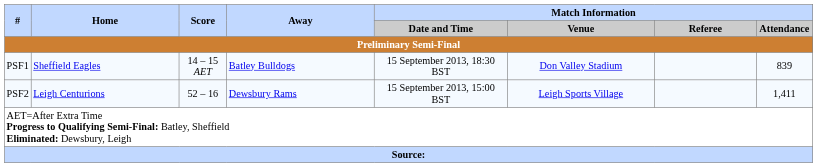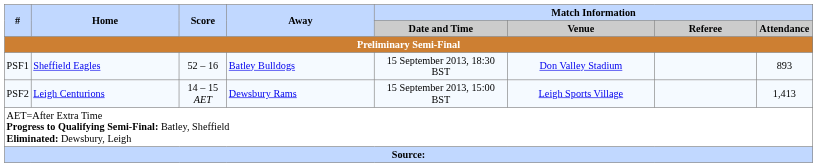 <table border=1 style="border-collapse:collapse; text-align:center;" cellpadding=3 cellspacing=0 width=100%>
 <tr bgcolor=#C1D8FF>
 <th rowspan=2>#</th>
 <th rowspan=2 width=19%>Home</th>
 <th rowspan=2 width=6%>Score</th>
 <th rowspan=2 width=19%>Away</th>
 <th colspan=6>Match Information</th>
 </tr>
 <tr bgcolor=#CCCCCC>
 <th width=17%>Date and Time</th>
 <th width=19%>Venue</th>
 <th width=13%>Referee</th>
 <th width=7%>Attendance</th>
 </tr>
 <tr>
 <td style="background:#CD7F32; color:white" align=center colspan=9><strong>Preliminary Semi-Final</strong></td>
 </tr>
 <tr bgcolor=#F5FAFF>
 <td>PSF1</td>
 <td align=left> <a href='#'>Sheffield Eagles</a></td>
-<td>14 – 15 <em>AET</em></td>
+<td>52 – 16</td>
 <td align=left> <a href='#'>Batley Bulldogs</a></td>
 <td>15 September 2013, 18:30 BST</td>
 <td><a href='#'>Don Valley Stadium</a></td>
 <td></td>
-<td>839</td>
+<td>893</td>
 </tr>
 <tr bgcolor=#F5FAFF>
 <td>PSF2</td>
 <td align=left> <a href='#'>Leigh Centurions</a></td>
-<td>52 – 16</td>
+<td>14 – 15 <em>AET</em></td>
 <td align=left> <a href='#'>Dewsbury Rams</a></td>
 <td>15 September 2013, 15:00 BST</td>
 <td><a href='#'>Leigh Sports Village</a></td>
 <td></td>
-<td>1,411</td>
+<td>1,413</td>
 </tr>
 <tr>
 <td colspan="8" align="left">AET=After Extra Time<br><strong>Progress to Qualifying Semi-Final:</strong> Batley, Sheffield <br><strong>Eliminated:</strong> Dewsbury, Leigh</td>
 </tr>
 <tr bgcolor=#C1D8FF>
 <th colspan="10">Source:</th>
 </tr>
 </table>
